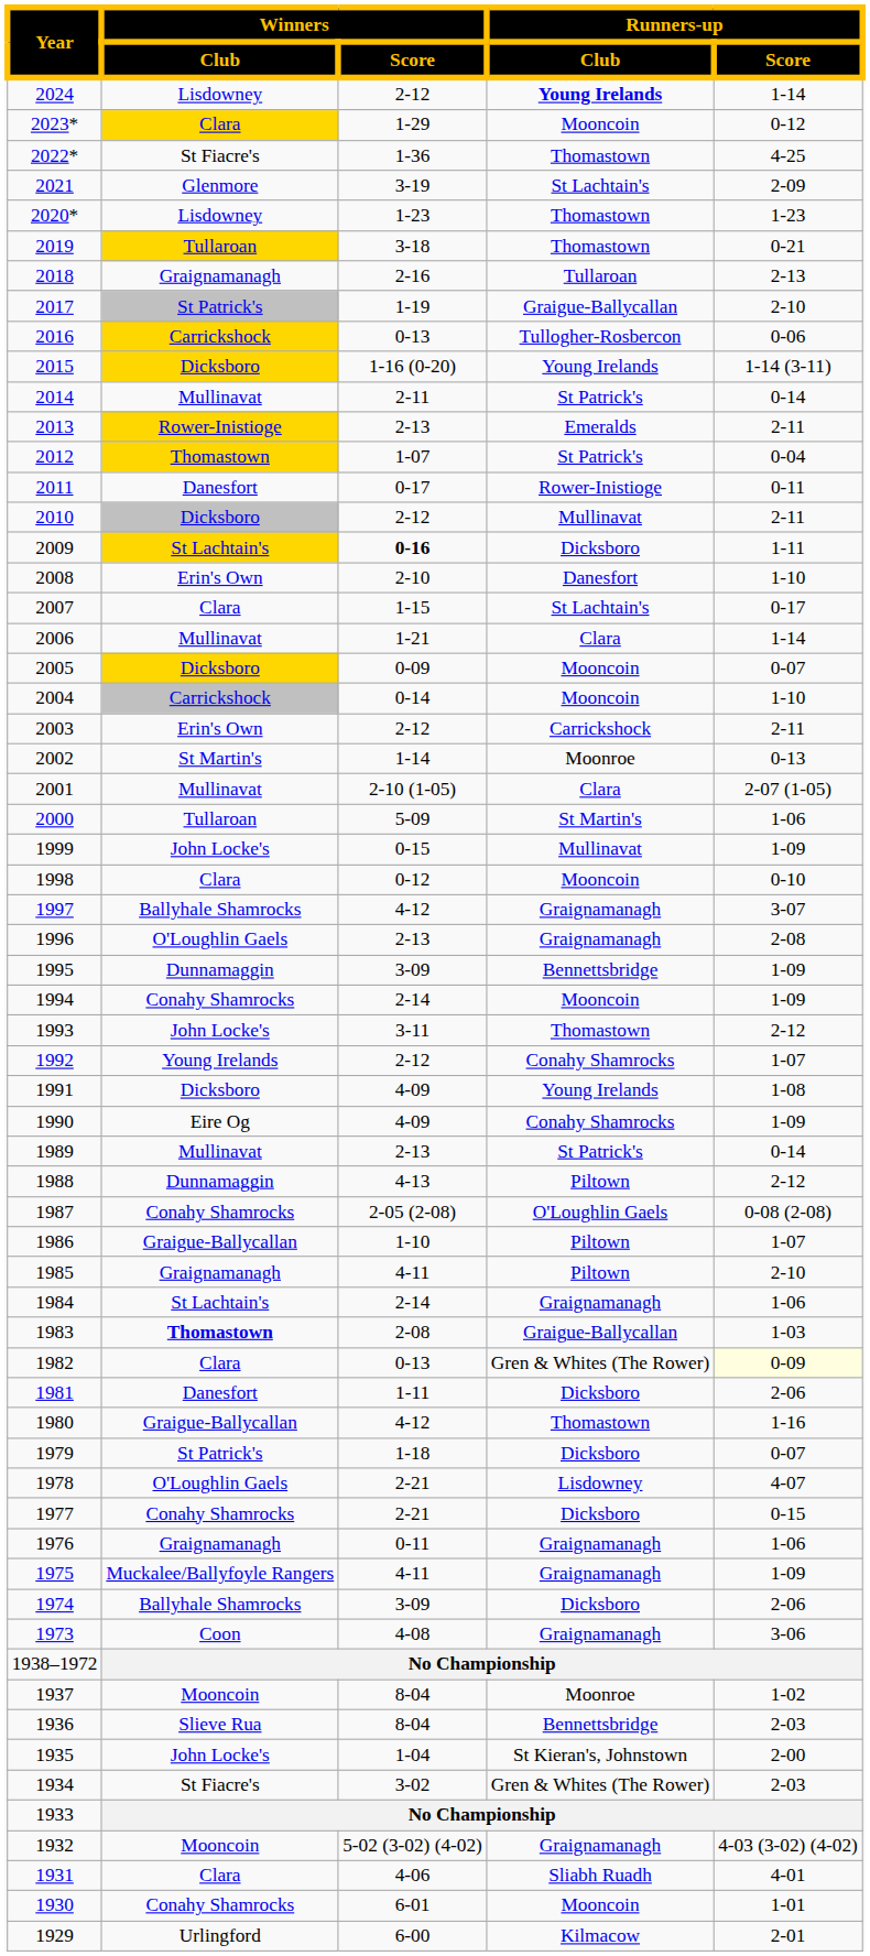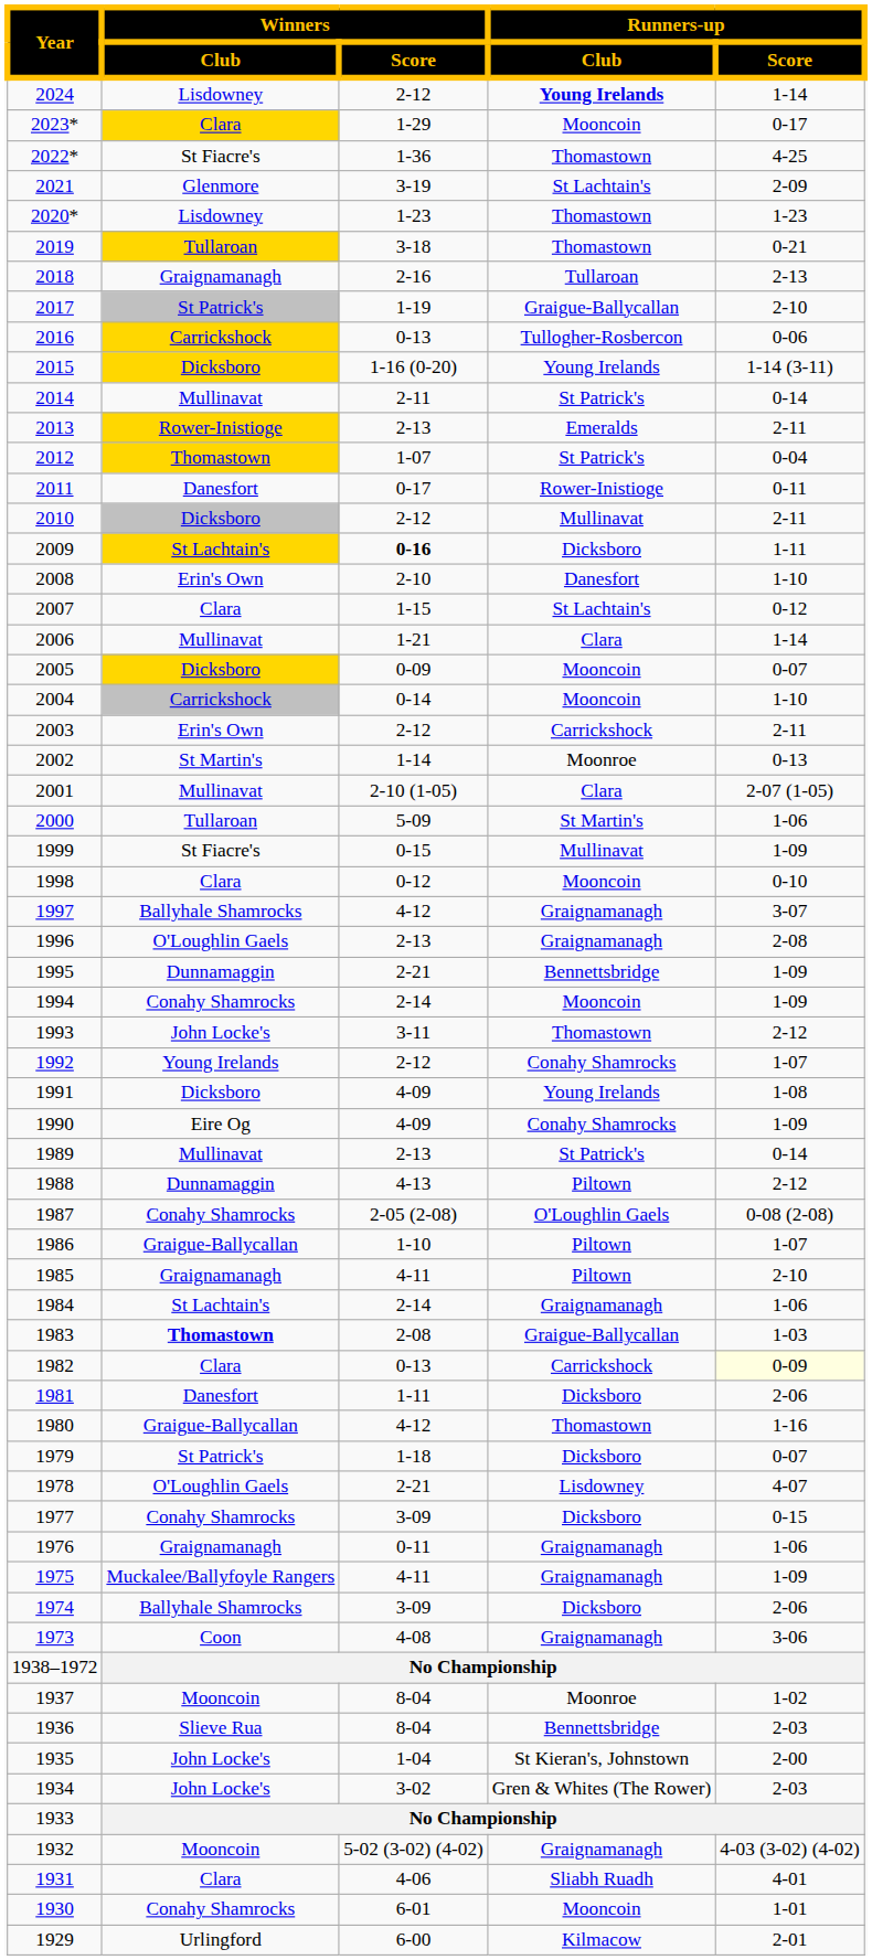 <table class="wikitable sortable" style="text-align:center;">
 <tr>
 <th rowspan="2" style="background:black;color:#FFC000;border:5px solid #FFC000">Year</th>
 <th colspan="2" style="background:black;color:#FFC000;border:5px solid #FFC000">Winners</th>
 <th colspan="2" style="background:black;color:#FFC000;border:5px solid #FFC000">Runners-up</th>
 </tr>
 <tr>
 <th style="background:black;color:#FFC000;border:5px solid #FFC000">Club</th>
 <th style="background:black;color:#FFC000;border:5px solid #FFC000">Score</th>
 <th style="background:black;color:#FFC000;border:5px solid #FFC000">Club</th>
 <th style="background:black;color:#FFC000;border:5px solid #FFC000">Score</th>
 </tr>
 <tr>
 <td><a href='#'>2024</a></td>
 <td><a href='#'>Lisdowney</a></td>
 <td>2-12</td>
 <td><strong><a href='#'>Young Irelands</a></strong></td>
 <td>1-14</td>
 </tr>
 <tr>
 <td><a href='#'>2023</a>*</td>
 <td bgcolor=gold><a href='#'>Clara</a></td>
 <td>1-29</td>
 <td><a href='#'>Mooncoin</a></td>
-<td>0-12</td>
+<td>0-17</td>
 </tr>
 <tr>
 <td><a href='#'>2022</a>*</td>
 <td>St Fiacre's</td>
 <td>1-36</td>
 <td><a href='#'>Thomastown</a></td>
 <td>4-25</td>
 </tr>
 <tr>
 <td><a href='#'>2021</a></td>
 <td><a href='#'>Glenmore</a></td>
 <td>3-19</td>
 <td><a href='#'>St Lachtain's</a></td>
 <td>2-09</td>
 </tr>
 <tr>
 <td><a href='#'>2020</a>*</td>
 <td><a href='#'>Lisdowney</a></td>
 <td>1-23</td>
 <td><a href='#'>Thomastown</a></td>
 <td>1-23</td>
 </tr>
 <tr>
 <td><a href='#'>2019</a></td>
 <td bgcolor=gold><a href='#'>Tullaroan</a></td>
 <td>3-18</td>
 <td><a href='#'>Thomastown</a></td>
 <td>0-21</td>
 </tr>
 <tr>
 <td><a href='#'>2018</a></td>
 <td><a href='#'>Graignamanagh</a></td>
 <td>2-16</td>
 <td><a href='#'>Tullaroan</a></td>
 <td>2-13</td>
 </tr>
 <tr>
 <td><a href='#'>2017</a></td>
 <td bgcolor=silver><a href='#'>St Patrick's</a></td>
 <td>1-19</td>
 <td><a href='#'>Graigue-Ballycallan</a></td>
 <td>2-10</td>
 </tr>
 <tr>
 <td><a href='#'>2016</a></td>
 <td bgcolor=gold><a href='#'>Carrickshock</a></td>
 <td>0-13</td>
 <td><a href='#'>Tullogher-Rosbercon</a></td>
 <td>0-06</td>
 </tr>
 <tr>
 <td><a href='#'>2015</a></td>
 <td bgcolor=gold><a href='#'>Dicksboro</a></td>
 <td>1-16 (0-20)</td>
 <td><a href='#'>Young Irelands</a></td>
 <td>1-14 (3-11)</td>
 </tr>
 <tr>
 <td><a href='#'>2014</a></td>
 <td><a href='#'>Mullinavat</a></td>
 <td>2-11</td>
 <td><a href='#'>St Patrick's</a></td>
 <td>0-14</td>
 </tr>
 <tr>
 <td><a href='#'>2013</a></td>
 <td bgcolor=gold><a href='#'>Rower-Inistioge</a></td>
 <td>2-13</td>
 <td><a href='#'>Emeralds</a></td>
 <td>2-11</td>
 </tr>
 <tr>
 <td><a href='#'>2012</a></td>
 <td bgcolor=gold><a href='#'>Thomastown</a></td>
 <td>1-07</td>
 <td><a href='#'>St Patrick's</a></td>
 <td>0-04</td>
 </tr>
 <tr>
 <td><a href='#'>2011</a></td>
 <td><a href='#'>Danesfort</a></td>
 <td>0-17</td>
 <td><a href='#'>Rower-Inistioge</a></td>
 <td>0-11</td>
 </tr>
 <tr>
 <td><a href='#'>2010</a></td>
 <td bgcolor=silver><a href='#'>Dicksboro</a></td>
 <td>2-12</td>
 <td><a href='#'>Mullinavat</a></td>
 <td>2-11</td>
 </tr>
 <tr>
 <td>2009</td>
 <td bgcolor=gold><a href='#'>St Lachtain's</a></td>
 <td><strong>0-16</strong></td>
 <td><a href='#'>Dicksboro</a></td>
 <td>1-11</td>
 </tr>
 <tr>
 <td>2008</td>
 <td><a href='#'>Erin's Own</a></td>
 <td>2-10</td>
 <td><a href='#'>Danesfort</a></td>
 <td>1-10</td>
 </tr>
 <tr>
 <td>2007</td>
 <td><a href='#'>Clara</a></td>
 <td>1-15</td>
 <td><a href='#'>St Lachtain's</a></td>
-<td>0-17</td>
+<td>0-12</td>
 </tr>
 <tr>
 <td>2006</td>
 <td><a href='#'>Mullinavat</a></td>
 <td>1-21</td>
 <td><a href='#'>Clara</a></td>
 <td>1-14</td>
 </tr>
 <tr>
 <td>2005</td>
 <td bgcolor=gold><a href='#'>Dicksboro</a></td>
 <td>0-09</td>
 <td><a href='#'>Mooncoin</a></td>
 <td>0-07</td>
 </tr>
 <tr>
 <td>2004</td>
 <td bgcolor=silver><a href='#'>Carrickshock</a></td>
 <td>0-14</td>
 <td><a href='#'>Mooncoin</a></td>
 <td>1-10</td>
 </tr>
 <tr>
 <td>2003</td>
 <td><a href='#'>Erin's Own</a></td>
 <td>2-12</td>
 <td><a href='#'>Carrickshock</a></td>
 <td>2-11</td>
 </tr>
 <tr>
 <td>2002</td>
 <td><a href='#'>St Martin's</a></td>
 <td>1-14</td>
 <td>Moonroe</td>
 <td>0-13</td>
 </tr>
 <tr>
 <td>2001</td>
 <td><a href='#'>Mullinavat</a></td>
 <td>2-10 (1-05)</td>
 <td><a href='#'>Clara</a></td>
 <td>2-07 (1-05)</td>
 </tr>
 <tr>
 <td><a href='#'>2000</a></td>
 <td><a href='#'>Tullaroan</a></td>
 <td>5-09</td>
 <td><a href='#'>St Martin's</a></td>
 <td>1-06</td>
 </tr>
 <tr>
 <td>1999</td>
-<td><a href='#'>John Locke's</a></td>
+<td>St Fiacre's</td>
 <td>0-15</td>
 <td><a href='#'>Mullinavat</a></td>
 <td>1-09</td>
 </tr>
 <tr>
 <td>1998</td>
 <td><a href='#'>Clara</a></td>
 <td>0-12</td>
 <td><a href='#'>Mooncoin</a></td>
 <td>0-10</td>
 </tr>
 <tr>
 <td><a href='#'>1997</a></td>
 <td><a href='#'>Ballyhale Shamrocks</a></td>
 <td>4-12</td>
 <td><a href='#'>Graignamanagh</a></td>
 <td>3-07</td>
 </tr>
 <tr>
 <td>1996</td>
 <td><a href='#'>O'Loughlin Gaels</a></td>
 <td>2-13</td>
 <td><a href='#'>Graignamanagh</a></td>
 <td>2-08</td>
 </tr>
 <tr>
 <td>1995</td>
 <td><a href='#'>Dunnamaggin</a></td>
-<td>3-09</td>
+<td>2-21</td>
 <td><a href='#'>Bennettsbridge</a></td>
 <td>1-09</td>
 </tr>
 <tr>
 <td>1994</td>
 <td><a href='#'>Conahy Shamrocks</a></td>
 <td>2-14</td>
 <td><a href='#'>Mooncoin</a></td>
 <td>1-09</td>
 </tr>
 <tr>
 <td>1993</td>
 <td><a href='#'>John Locke's</a></td>
 <td>3-11</td>
 <td><a href='#'>Thomastown</a></td>
 <td>2-12</td>
 </tr>
 <tr>
 <td><a href='#'>1992</a></td>
 <td><a href='#'>Young Irelands</a></td>
 <td>2-12</td>
 <td><a href='#'>Conahy Shamrocks</a></td>
 <td>1-07</td>
 </tr>
 <tr>
 <td>1991</td>
 <td><a href='#'>Dicksboro</a></td>
 <td>4-09</td>
 <td><a href='#'>Young Irelands</a></td>
 <td>1-08</td>
 </tr>
 <tr>
 <td>1990</td>
 <td>Eire Og</td>
 <td>4-09</td>
 <td><a href='#'>Conahy Shamrocks</a></td>
 <td>1-09</td>
 </tr>
 <tr>
 <td>1989</td>
 <td><a href='#'>Mullinavat</a></td>
 <td>2-13</td>
 <td><a href='#'>St Patrick's</a></td>
 <td>0-14</td>
 </tr>
 <tr>
 <td>1988</td>
 <td><a href='#'>Dunnamaggin</a></td>
 <td>4-13</td>
 <td><a href='#'>Piltown</a></td>
 <td>2-12</td>
 </tr>
 <tr>
 <td>1987</td>
 <td><a href='#'>Conahy Shamrocks</a></td>
 <td>2-05 (2-08)</td>
 <td><a href='#'>O'Loughlin Gaels</a></td>
 <td>0-08 (2-08)</td>
 </tr>
 <tr>
 <td>1986</td>
 <td><a href='#'>Graigue-Ballycallan</a></td>
 <td>1-10</td>
 <td><a href='#'>Piltown</a></td>
 <td>1-07</td>
 </tr>
 <tr>
 <td>1985</td>
 <td><a href='#'>Graignamanagh</a></td>
 <td>4-11</td>
 <td><a href='#'>Piltown</a></td>
 <td>2-10</td>
 </tr>
 <tr>
 <td>1984</td>
 <td><a href='#'>St Lachtain's</a></td>
 <td>2-14</td>
 <td><a href='#'>Graignamanagh</a></td>
 <td>1-06</td>
 </tr>
 <tr>
 <td>1983</td>
 <td><strong><a href='#'>Thomastown</a></strong></td>
 <td>2-08</td>
 <td><a href='#'>Graigue-Ballycallan</a></td>
 <td>1-03</td>
 </tr>
 <tr>
 <td>1982</td>
 <td><a href='#'>Clara</a></td>
 <td>0-13</td>
-<td>Gren & Whites (The Rower)</td>
+<td><a href='#'>Carrickshock</a></td>
 <td style="background: lightyellow;">0-09</td>
 </tr>
 <tr>
 <td><a href='#'>1981</a></td>
 <td><a href='#'>Danesfort</a></td>
 <td>1-11</td>
 <td><a href='#'>Dicksboro</a></td>
 <td>2-06</td>
 </tr>
 <tr>
 <td>1980</td>
 <td><a href='#'>Graigue-Ballycallan</a></td>
 <td>4-12</td>
 <td><a href='#'>Thomastown</a></td>
 <td>1-16</td>
 </tr>
 <tr>
 <td>1979</td>
 <td><a href='#'>St Patrick's</a></td>
 <td>1-18</td>
 <td><a href='#'>Dicksboro</a></td>
 <td>0-07</td>
 </tr>
 <tr>
 <td>1978</td>
 <td><a href='#'>O'Loughlin Gaels</a></td>
 <td>2-21</td>
 <td><a href='#'>Lisdowney</a></td>
 <td>4-07</td>
 </tr>
 <tr>
 <td>1977</td>
 <td><a href='#'>Conahy Shamrocks</a></td>
-<td>2-21</td>
+<td>3-09</td>
 <td><a href='#'>Dicksboro</a></td>
 <td>0-15</td>
 </tr>
 <tr>
 <td>1976</td>
 <td><a href='#'>Graignamanagh</a></td>
 <td>0-11</td>
 <td><a href='#'>Graignamanagh</a></td>
 <td>1-06</td>
 </tr>
 <tr>
 <td><a href='#'>1975</a></td>
 <td><a href='#'>Muckalee/Ballyfoyle Rangers</a></td>
 <td>4-11</td>
 <td><a href='#'>Graignamanagh</a></td>
 <td>1-09</td>
 </tr>
 <tr>
 <td><a href='#'>1974</a></td>
 <td><a href='#'>Ballyhale Shamrocks</a></td>
 <td>3-09</td>
 <td><a href='#'>Dicksboro</a></td>
 <td>2-06</td>
 </tr>
 <tr>
 <td><a href='#'>1973</a></td>
 <td><a href='#'>Coon</a></td>
 <td>4-08</td>
 <td><a href='#'>Graignamanagh</a></td>
 <td>3-06</td>
 </tr>
 <tr>
 <td>1938–1972</td>
 <th colspan="4" align="center">No Championship</th>
 </tr>
 <tr>
 <td>1937</td>
 <td><a href='#'>Mooncoin</a></td>
 <td>8-04</td>
 <td>Moonroe</td>
 <td>1-02</td>
 </tr>
 <tr>
 <td>1936</td>
 <td><a href='#'>Slieve Rua</a></td>
 <td>8-04</td>
 <td><a href='#'>Bennettsbridge</a></td>
 <td>2-03</td>
 </tr>
 <tr>
 <td>1935</td>
 <td><a href='#'>John Locke's</a></td>
 <td>1-04</td>
 <td>St Kieran's, Johnstown</td>
 <td>2-00</td>
 </tr>
 <tr>
 <td>1934</td>
-<td>St Fiacre's</td>
+<td><a href='#'>John Locke's</a></td>
 <td>3-02</td>
 <td>Gren & Whites (The Rower)</td>
 <td>2-03</td>
 </tr>
 <tr>
 <td>1933</td>
 <th colspan="4" align="center">No Championship</th>
 </tr>
 <tr>
 <td>1932</td>
 <td><a href='#'>Mooncoin</a></td>
 <td>5-02 (3-02) (4-02)</td>
 <td><a href='#'>Graignamanagh</a></td>
 <td>4-03 (3-02) (4-02)</td>
 </tr>
 <tr>
 <td><a href='#'>1931</a></td>
 <td><a href='#'>Clara</a></td>
 <td>4-06</td>
 <td><a href='#'>Sliabh Ruadh</a></td>
 <td>4-01</td>
 </tr>
 <tr>
 <td><a href='#'>1930</a></td>
 <td><a href='#'>Conahy Shamrocks</a></td>
 <td>6-01</td>
 <td><a href='#'>Mooncoin</a></td>
 <td>1-01</td>
 </tr>
 <tr>
 <td>1929</td>
 <td>Urlingford</td>
 <td>6-00</td>
 <td><a href='#'>Kilmacow</a></td>
 <td>2-01</td>
 </tr>
 </table>
